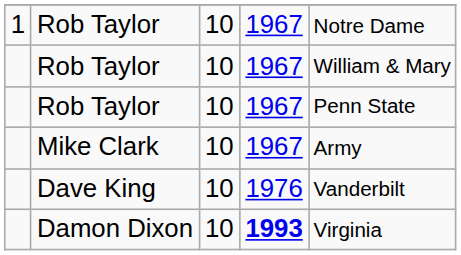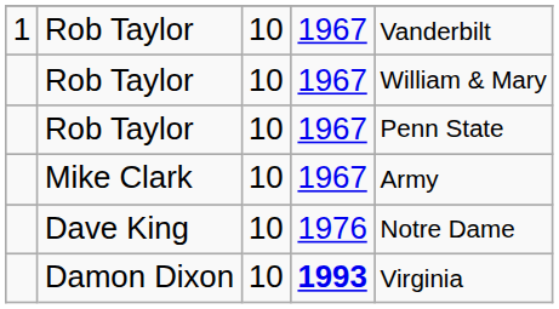 <table class="wikitable">
 <tr>
 </tr>
 <tr>
 <td>1</td>
 <td>Rob Taylor</td>
 <td>10</td>
 <td><a href='#'>1967</a></td>
-<td style="font-size:80%;">Notre Dame</td>
+<td style="font-size:80%;">Vanderbilt</td>
 </tr>
 <tr>
 <td></td>
 <td>Rob Taylor</td>
 <td>10</td>
 <td><a href='#'>1967</a></td>
 <td style="font-size:80%;">William & Mary</td>
 </tr>
 <tr>
 <td></td>
 <td>Rob Taylor</td>
 <td>10</td>
 <td><a href='#'>1967</a></td>
 <td style="font-size:80%;">Penn State</td>
 </tr>
 <tr>
 <td></td>
 <td>Mike Clark</td>
 <td>10</td>
 <td><a href='#'>1967</a></td>
 <td style="font-size:80%;">Army</td>
 </tr>
 <tr>
 <td></td>
 <td>Dave King</td>
 <td>10</td>
 <td><a href='#'>1976</a></td>
-<td style="font-size:80%;">Vanderbilt</td>
+<td style="font-size:80%;">Notre Dame</td>
 </tr>
 <tr>
 <td></td>
 <td>Damon Dixon</td>
 <td>10</td>
 <td><strong><a href='#'>1993</a></strong></td>
 <td style="font-size:80%;">Virginia</td>
 </tr>
 </table>
